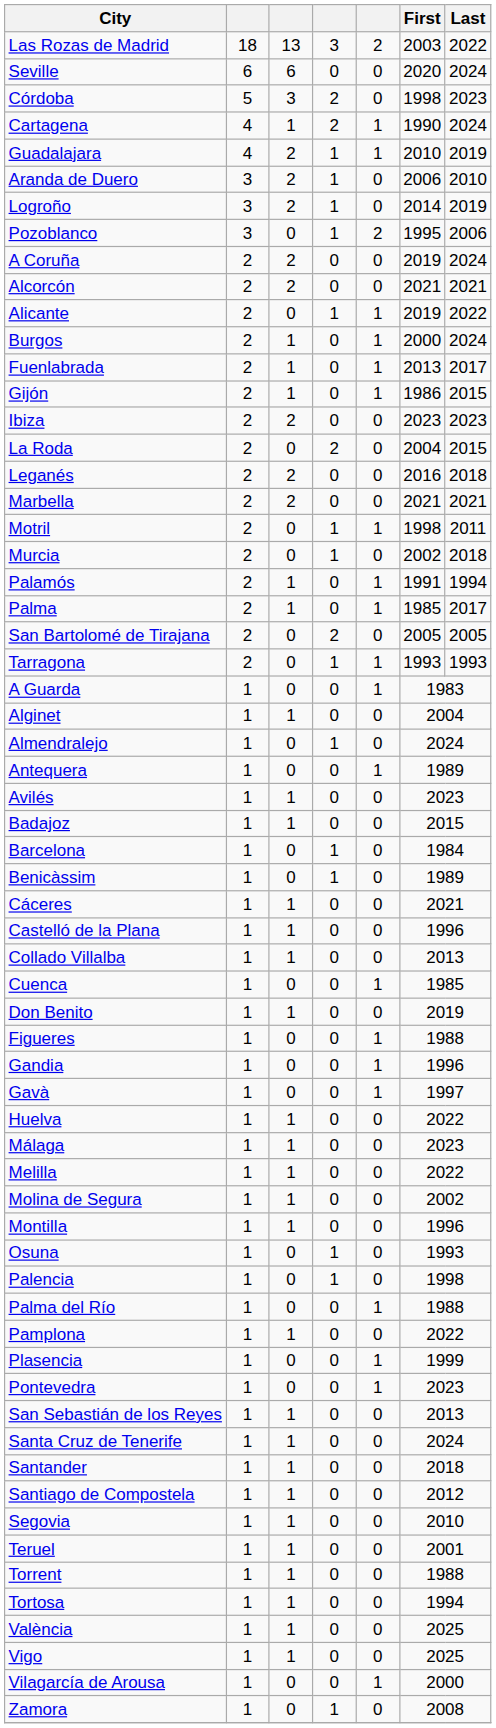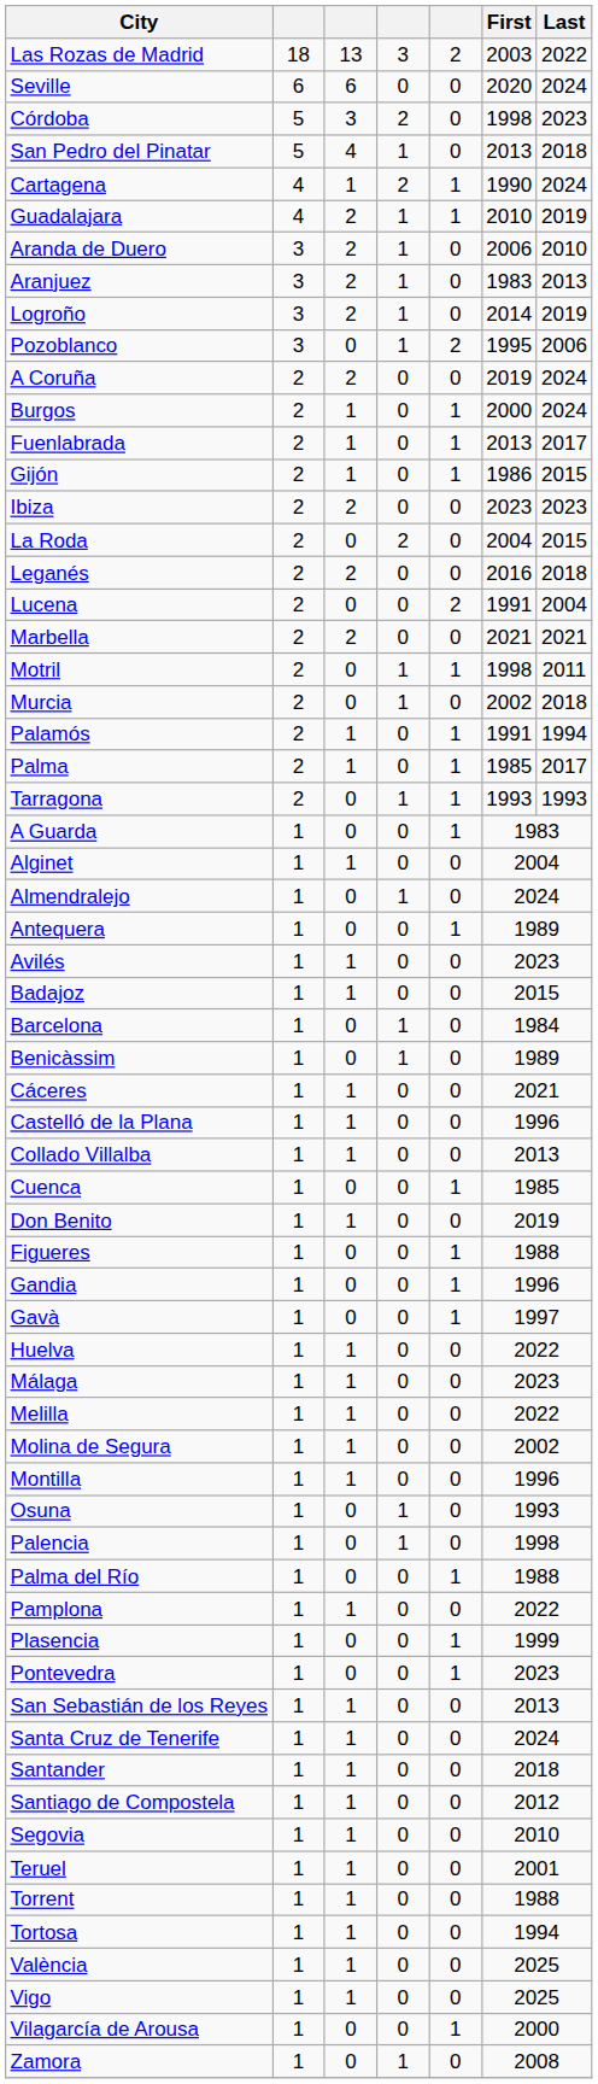 <table class="wikitable sortable" style="text-align:center; font-size: 90%">
 <tr>
 <th>City</th>
 <th width=30></th>
 <th width=30></th>
 <th width=30></th>
 <th width=30></th>
 <th>First</th>
 <th>Last</th>
 </tr>
 <tr>
 <td align=left> <a href='#'>Las Rozas de Madrid</a></td>
 <td>18</td>
 <td>13</td>
 <td>3</td>
 <td>2</td>
 <td>2003</td>
 <td>2022</td>
 </tr>
 <tr>
 <td align=left> <a href='#'>Seville</a></td>
 <td>6</td>
 <td>6</td>
 <td>0</td>
 <td>0</td>
 <td>2020</td>
 <td>2024</td>
 </tr>
 <tr>
 <td align=left> <a href='#'>Córdoba</a></td>
 <td>5</td>
 <td>3</td>
 <td>2</td>
 <td>0</td>
 <td>1998</td>
 <td>2023</td>
 </tr>
 <tr>
+<td align=left> <a href='#'>San Pedro del Pinatar</a></td>
+<td>5</td>
+<td>4</td>
+<td>1</td>
+<td>0</td>
+<td>2013</td>
+<td>2018</td>
+</tr>
+<tr>
 <td align=left> <a href='#'>Cartagena</a></td>
 <td>4</td>
 <td>1</td>
 <td>2</td>
 <td>1</td>
 <td>1990</td>
 <td>2024</td>
 </tr>
 <tr>
 <td align=left> <a href='#'>Guadalajara</a></td>
 <td>4</td>
 <td>2</td>
 <td>1</td>
 <td>1</td>
 <td>2010</td>
 <td>2019</td>
 </tr>
 <tr>
 <td align=left> <a href='#'>Aranda de Duero</a></td>
 <td>3</td>
 <td>2</td>
 <td>1</td>
 <td>0</td>
 <td>2006</td>
 <td>2010</td>
 </tr>
 <tr>
+<td align=left> <a href='#'>Aranjuez</a></td>
+<td>3</td>
+<td>2</td>
+<td>1</td>
+<td>0</td>
+<td>1983</td>
+<td>2013</td>
+</tr>
+<tr>
 <td align=left> <a href='#'>Logroño</a></td>
 <td>3</td>
 <td>2</td>
 <td>1</td>
 <td>0</td>
 <td>2014</td>
 <td>2019</td>
 </tr>
 <tr>
 <td align=left> <a href='#'>Pozoblanco</a></td>
 <td>3</td>
 <td>0</td>
 <td>1</td>
 <td>2</td>
 <td>1995</td>
 <td>2006</td>
 </tr>
 <tr>
 <td align=left> <a href='#'>A Coruña</a></td>
 <td>2</td>
 <td>2</td>
 <td>0</td>
 <td>0</td>
 <td>2019</td>
 <td>2024</td>
-</tr>
-<tr>
-<td align=left> <a href='#'>Alcorcón</a></td>
-<td>2</td>
-<td>2</td>
-<td>0</td>
-<td>0</td>
-<td>2021</td>
-<td>2021</td>
-</tr>
-<tr>
-<td align=left> <a href='#'>Alicante</a></td>
-<td>2</td>
-<td>0</td>
-<td>1</td>
-<td>1</td>
-<td>2019</td>
-<td>2022</td>
 </tr>
 <tr>
 <td align=left> <a href='#'>Burgos</a></td>
 <td>2</td>
 <td>1</td>
 <td>0</td>
 <td>1</td>
 <td>2000</td>
 <td>2024</td>
 </tr>
 <tr>
 <td align=left> <a href='#'>Fuenlabrada</a></td>
 <td>2</td>
 <td>1</td>
 <td>0</td>
 <td>1</td>
 <td>2013</td>
 <td>2017</td>
 </tr>
 <tr>
 <td align=left> <a href='#'>Gijón</a></td>
 <td>2</td>
 <td>1</td>
 <td>0</td>
 <td>1</td>
 <td>1986</td>
 <td>2015</td>
 </tr>
 <tr>
 <td align=left> <a href='#'>Ibiza</a></td>
 <td>2</td>
 <td>2</td>
 <td>0</td>
 <td>0</td>
 <td>2023</td>
 <td>2023</td>
 </tr>
 <tr>
 <td align=left> <a href='#'>La Roda</a></td>
 <td>2</td>
 <td>0</td>
 <td>2</td>
 <td>0</td>
 <td>2004</td>
 <td>2015</td>
 </tr>
 <tr>
 <td align=left> <a href='#'>Leganés</a></td>
 <td>2</td>
 <td>2</td>
 <td>0</td>
 <td>0</td>
 <td>2016</td>
 <td>2018</td>
 </tr>
 <tr>
+<td align=left> <a href='#'>Lucena</a></td>
+<td>2</td>
+<td>0</td>
+<td>0</td>
+<td>2</td>
+<td>1991</td>
+<td>2004</td>
+</tr>
+<tr>
 <td align=left> <a href='#'>Marbella</a></td>
 <td>2</td>
 <td>2</td>
 <td>0</td>
 <td>0</td>
 <td>2021</td>
 <td>2021</td>
 </tr>
 <tr>
 <td align=left> <a href='#'>Motril</a></td>
 <td>2</td>
 <td>0</td>
 <td>1</td>
 <td>1</td>
 <td>1998</td>
 <td>2011</td>
 </tr>
 <tr>
 <td align=left> <a href='#'>Murcia</a></td>
 <td>2</td>
 <td>0</td>
 <td>1</td>
 <td>0</td>
 <td>2002</td>
 <td>2018</td>
 </tr>
 <tr>
 <td align=left> <a href='#'>Palamós</a></td>
 <td>2</td>
 <td>1</td>
 <td>0</td>
 <td>1</td>
 <td>1991</td>
 <td>1994</td>
 </tr>
 <tr>
 <td align=left> <a href='#'>Palma</a></td>
 <td>2</td>
 <td>1</td>
 <td>0</td>
 <td>1</td>
 <td>1985</td>
 <td>2017</td>
-</tr>
-<tr>
-<td align=left> <a href='#'>San Bartolomé de Tirajana</a></td>
-<td>2</td>
-<td>0</td>
-<td>2</td>
-<td>0</td>
-<td>2005</td>
-<td>2005</td>
 </tr>
 <tr>
 <td align=left> <a href='#'>Tarragona</a></td>
 <td>2</td>
 <td>0</td>
 <td>1</td>
 <td>1</td>
 <td>1993</td>
 <td>1993</td>
 </tr>
 <tr>
 <td align=left> <a href='#'>A Guarda</a></td>
 <td>1</td>
 <td>0</td>
 <td>0</td>
 <td>1</td>
 <td colspan=2>1983</td>
 </tr>
 <tr>
 <td align=left> <a href='#'>Alginet</a></td>
 <td>1</td>
 <td>1</td>
 <td>0</td>
 <td>0</td>
 <td colspan=2>2004</td>
 </tr>
 <tr>
 <td align=left> <a href='#'>Almendralejo</a></td>
 <td>1</td>
 <td>0</td>
 <td>1</td>
 <td>0</td>
 <td colspan=2>2024</td>
 </tr>
 <tr>
 <td align=left> <a href='#'>Antequera</a></td>
 <td>1</td>
 <td>0</td>
 <td>0</td>
 <td>1</td>
 <td colspan=2>1989</td>
 </tr>
 <tr>
 <td align=left> <a href='#'>Avilés</a></td>
 <td>1</td>
 <td>1</td>
 <td>0</td>
 <td>0</td>
 <td colspan=2>2023</td>
 </tr>
 <tr>
 <td align=left> <a href='#'>Badajoz</a></td>
 <td>1</td>
 <td>1</td>
 <td>0</td>
 <td>0</td>
 <td colspan=2>2015</td>
 </tr>
 <tr>
 <td align=left> <a href='#'>Barcelona</a></td>
 <td>1</td>
 <td>0</td>
 <td>1</td>
 <td>0</td>
 <td colspan=2>1984</td>
 </tr>
 <tr>
 <td align=left> <a href='#'>Benicàssim</a></td>
 <td>1</td>
 <td>0</td>
 <td>1</td>
 <td>0</td>
 <td colspan=2>1989</td>
 </tr>
 <tr>
 <td align=left> <a href='#'>Cáceres</a></td>
 <td>1</td>
 <td>1</td>
 <td>0</td>
 <td>0</td>
 <td colspan=2>2021</td>
 </tr>
 <tr>
 <td align=left> <a href='#'>Castelló de la Plana</a></td>
 <td>1</td>
 <td>1</td>
 <td>0</td>
 <td>0</td>
 <td colspan=2>1996</td>
 </tr>
 <tr>
 <td align=left> <a href='#'>Collado Villalba</a></td>
 <td>1</td>
 <td>1</td>
 <td>0</td>
 <td>0</td>
 <td colspan=2>2013</td>
 </tr>
 <tr>
 <td align=left> <a href='#'>Cuenca</a></td>
 <td>1</td>
 <td>0</td>
 <td>0</td>
 <td>1</td>
 <td colspan=2>1985</td>
 </tr>
 <tr>
 <td align=left> <a href='#'>Don Benito</a></td>
 <td>1</td>
 <td>1</td>
 <td>0</td>
 <td>0</td>
 <td colspan=2>2019</td>
 </tr>
 <tr>
 <td align=left> <a href='#'>Figueres</a></td>
 <td>1</td>
 <td>0</td>
 <td>0</td>
 <td>1</td>
 <td colspan=2>1988</td>
 </tr>
 <tr>
 <td align=left> <a href='#'>Gandia</a></td>
 <td>1</td>
 <td>0</td>
 <td>0</td>
 <td>1</td>
 <td colspan=2>1996</td>
 </tr>
 <tr>
 <td align=left> <a href='#'>Gavà</a></td>
 <td>1</td>
 <td>0</td>
 <td>0</td>
 <td>1</td>
 <td colspan=2>1997</td>
 </tr>
 <tr>
 <td align=left> <a href='#'>Huelva</a></td>
 <td>1</td>
 <td>1</td>
 <td>0</td>
 <td>0</td>
 <td colspan=2>2022</td>
 </tr>
 <tr>
 <td align=left> <a href='#'>Málaga</a></td>
 <td>1</td>
 <td>1</td>
 <td>0</td>
 <td>0</td>
 <td colspan=2>2023</td>
 </tr>
 <tr>
 <td align=left> <a href='#'>Melilla</a></td>
 <td>1</td>
 <td>1</td>
 <td>0</td>
 <td>0</td>
 <td colspan=2>2022</td>
 </tr>
 <tr>
 <td align=left> <a href='#'>Molina de Segura</a></td>
 <td>1</td>
 <td>1</td>
 <td>0</td>
 <td>0</td>
 <td colspan=2>2002</td>
 </tr>
 <tr>
 <td align=left> <a href='#'>Montilla</a></td>
 <td>1</td>
 <td>1</td>
 <td>0</td>
 <td>0</td>
 <td colspan=2>1996</td>
 </tr>
 <tr>
 <td align=left> <a href='#'>Osuna</a></td>
 <td>1</td>
 <td>0</td>
 <td>1</td>
 <td>0</td>
 <td colspan=2>1993</td>
 </tr>
 <tr>
 <td align=left> <a href='#'>Palencia</a></td>
 <td>1</td>
 <td>0</td>
 <td>1</td>
 <td>0</td>
 <td colspan=2>1998</td>
 </tr>
 <tr>
 <td align=left> <a href='#'>Palma del Río</a></td>
 <td>1</td>
 <td>0</td>
 <td>0</td>
 <td>1</td>
 <td colspan=2>1988</td>
 </tr>
 <tr>
 <td align=left> <a href='#'>Pamplona</a></td>
 <td>1</td>
 <td>1</td>
 <td>0</td>
 <td>0</td>
 <td colspan=2>2022</td>
 </tr>
 <tr>
 <td align=left> <a href='#'>Plasencia</a></td>
 <td>1</td>
 <td>0</td>
 <td>0</td>
 <td>1</td>
 <td colspan=2>1999</td>
 </tr>
 <tr>
 <td align=left> <a href='#'>Pontevedra</a></td>
 <td>1</td>
 <td>0</td>
 <td>0</td>
 <td>1</td>
 <td colspan=2>2023</td>
 </tr>
 <tr>
 <td align=left> <a href='#'>San Sebastián de los Reyes</a></td>
 <td>1</td>
 <td>1</td>
 <td>0</td>
 <td>0</td>
 <td colspan=2>2013</td>
 </tr>
 <tr>
 <td align=left> <a href='#'>Santa Cruz de Tenerife</a></td>
 <td>1</td>
 <td>1</td>
 <td>0</td>
 <td>0</td>
 <td colspan=2>2024</td>
 </tr>
 <tr>
 <td align=left> <a href='#'>Santander</a></td>
 <td>1</td>
 <td>1</td>
 <td>0</td>
 <td>0</td>
 <td colspan=2>2018</td>
 </tr>
 <tr>
 <td align=left> <a href='#'>Santiago de Compostela</a></td>
 <td>1</td>
 <td>1</td>
 <td>0</td>
 <td>0</td>
 <td colspan=2>2012</td>
 </tr>
 <tr>
 <td align=left> <a href='#'>Segovia</a></td>
 <td>1</td>
 <td>1</td>
 <td>0</td>
 <td>0</td>
 <td colspan=2>2010</td>
 </tr>
 <tr>
 <td align=left> <a href='#'>Teruel</a></td>
 <td>1</td>
 <td>1</td>
 <td>0</td>
 <td>0</td>
 <td colspan=2>2001</td>
 </tr>
 <tr>
 <td align=left> <a href='#'>Torrent</a></td>
 <td>1</td>
 <td>1</td>
 <td>0</td>
 <td>0</td>
 <td colspan=2>1988</td>
 </tr>
 <tr>
 <td align=left> <a href='#'>Tortosa</a></td>
 <td>1</td>
 <td>1</td>
 <td>0</td>
 <td>0</td>
 <td colspan=2>1994</td>
 </tr>
 <tr>
 <td align=left> <a href='#'>València</a></td>
 <td>1</td>
 <td>1</td>
 <td>0</td>
 <td>0</td>
 <td colspan=2>2025</td>
 </tr>
 <tr>
 <td align=left> <a href='#'>Vigo</a></td>
 <td>1</td>
 <td>1</td>
 <td>0</td>
 <td>0</td>
 <td colspan=2>2025</td>
 </tr>
 <tr>
 <td align=left> <a href='#'>Vilagarcía de Arousa</a></td>
 <td>1</td>
 <td>0</td>
 <td>0</td>
 <td>1</td>
 <td colspan=2>2000</td>
 </tr>
 <tr>
 <td align=left> <a href='#'>Zamora</a></td>
 <td>1</td>
 <td>0</td>
 <td>1</td>
 <td>0</td>
 <td colspan=2>2008</td>
 </tr>
 <tr>
 </tr>
 </table>
